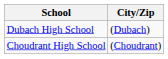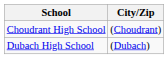 <table class="wikitable sortable">
 <tr>
 <th>School</th>
 <th>City/Zip</th>
 </tr>
 <tr>
+<td><a href='#'>Choudrant High School</a> </td>
+<td>(<a href='#'>Choudrant</a>)</td>
+</tr>
+<tr>
 <td><a href='#'>Dubach High School</a> </td>
 <td>(<a href='#'>Dubach</a>)</td>
 </tr>
-<tr>
-<td><a href='#'>Choudrant High School</a> </td>
-<td>(<a href='#'>Choudrant</a>)</td>
-</tr>
 </table>
